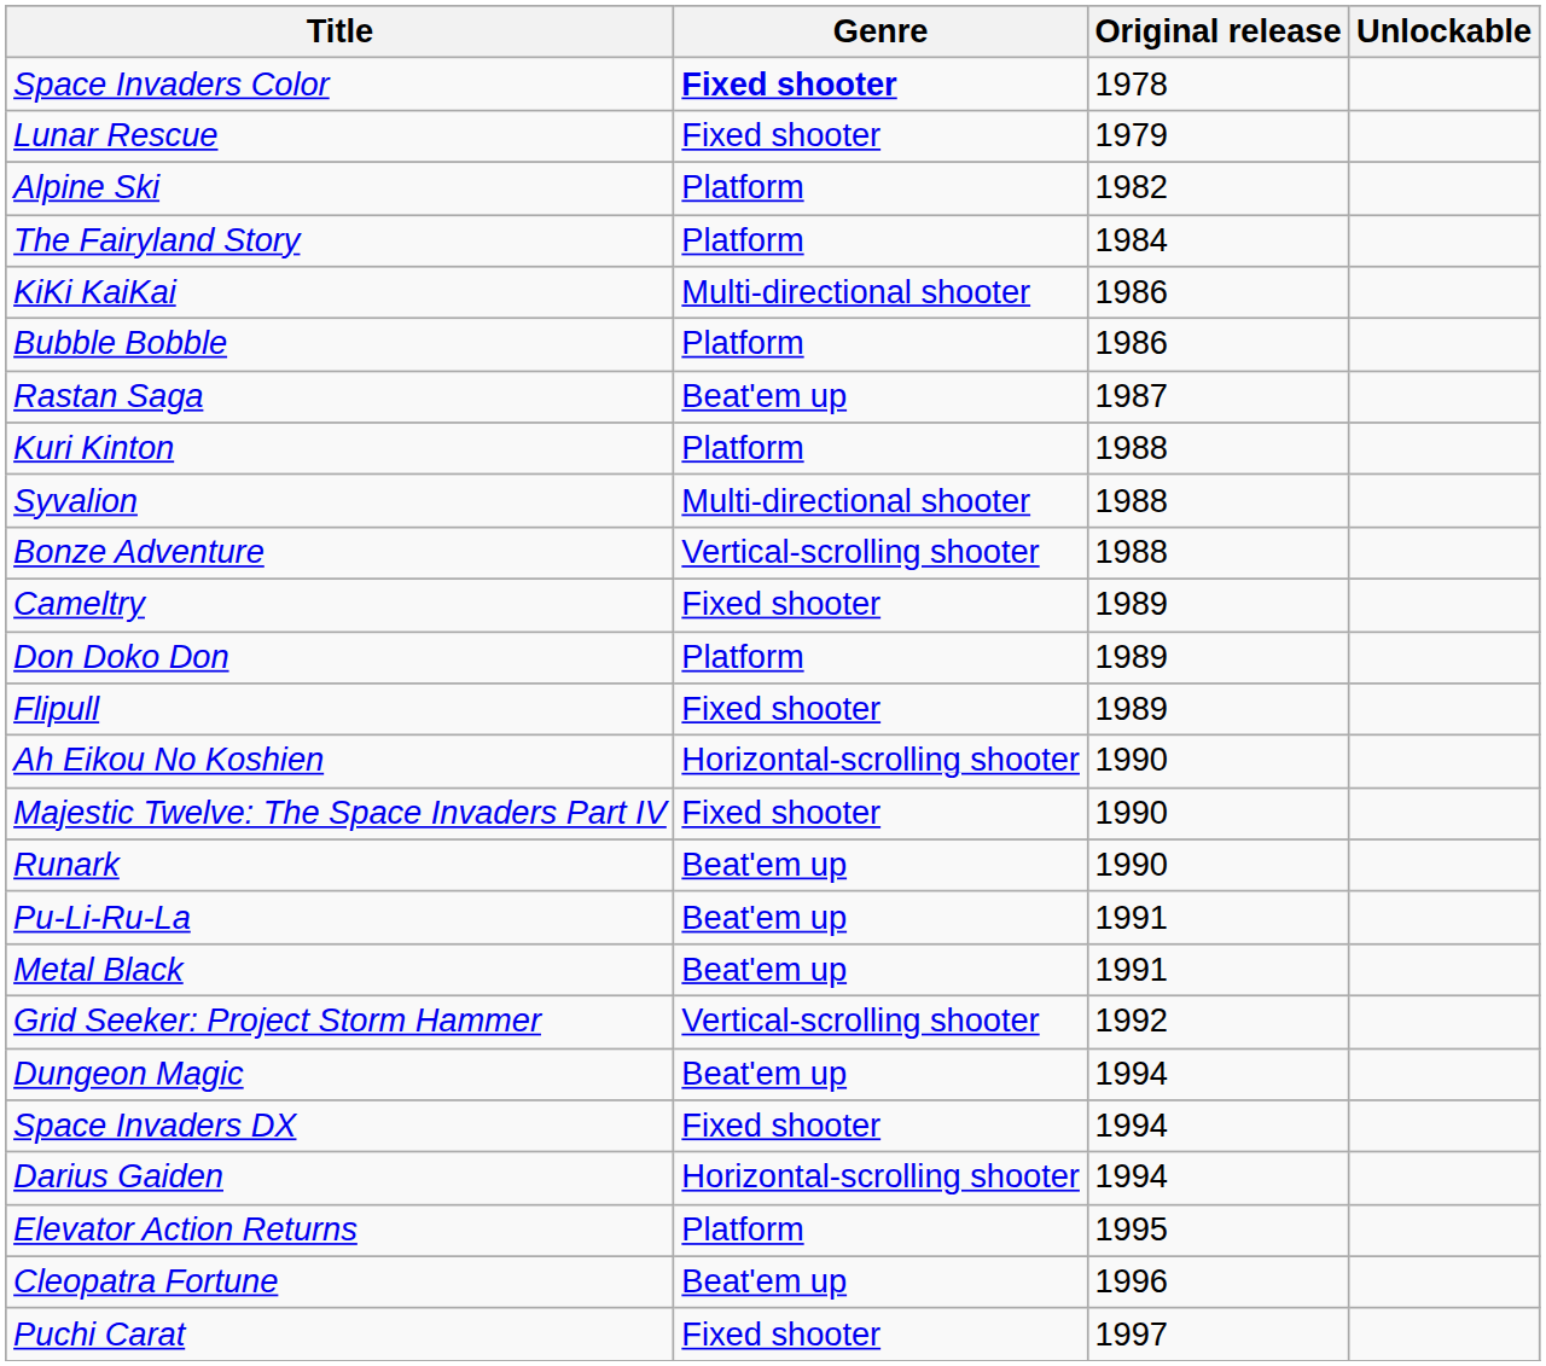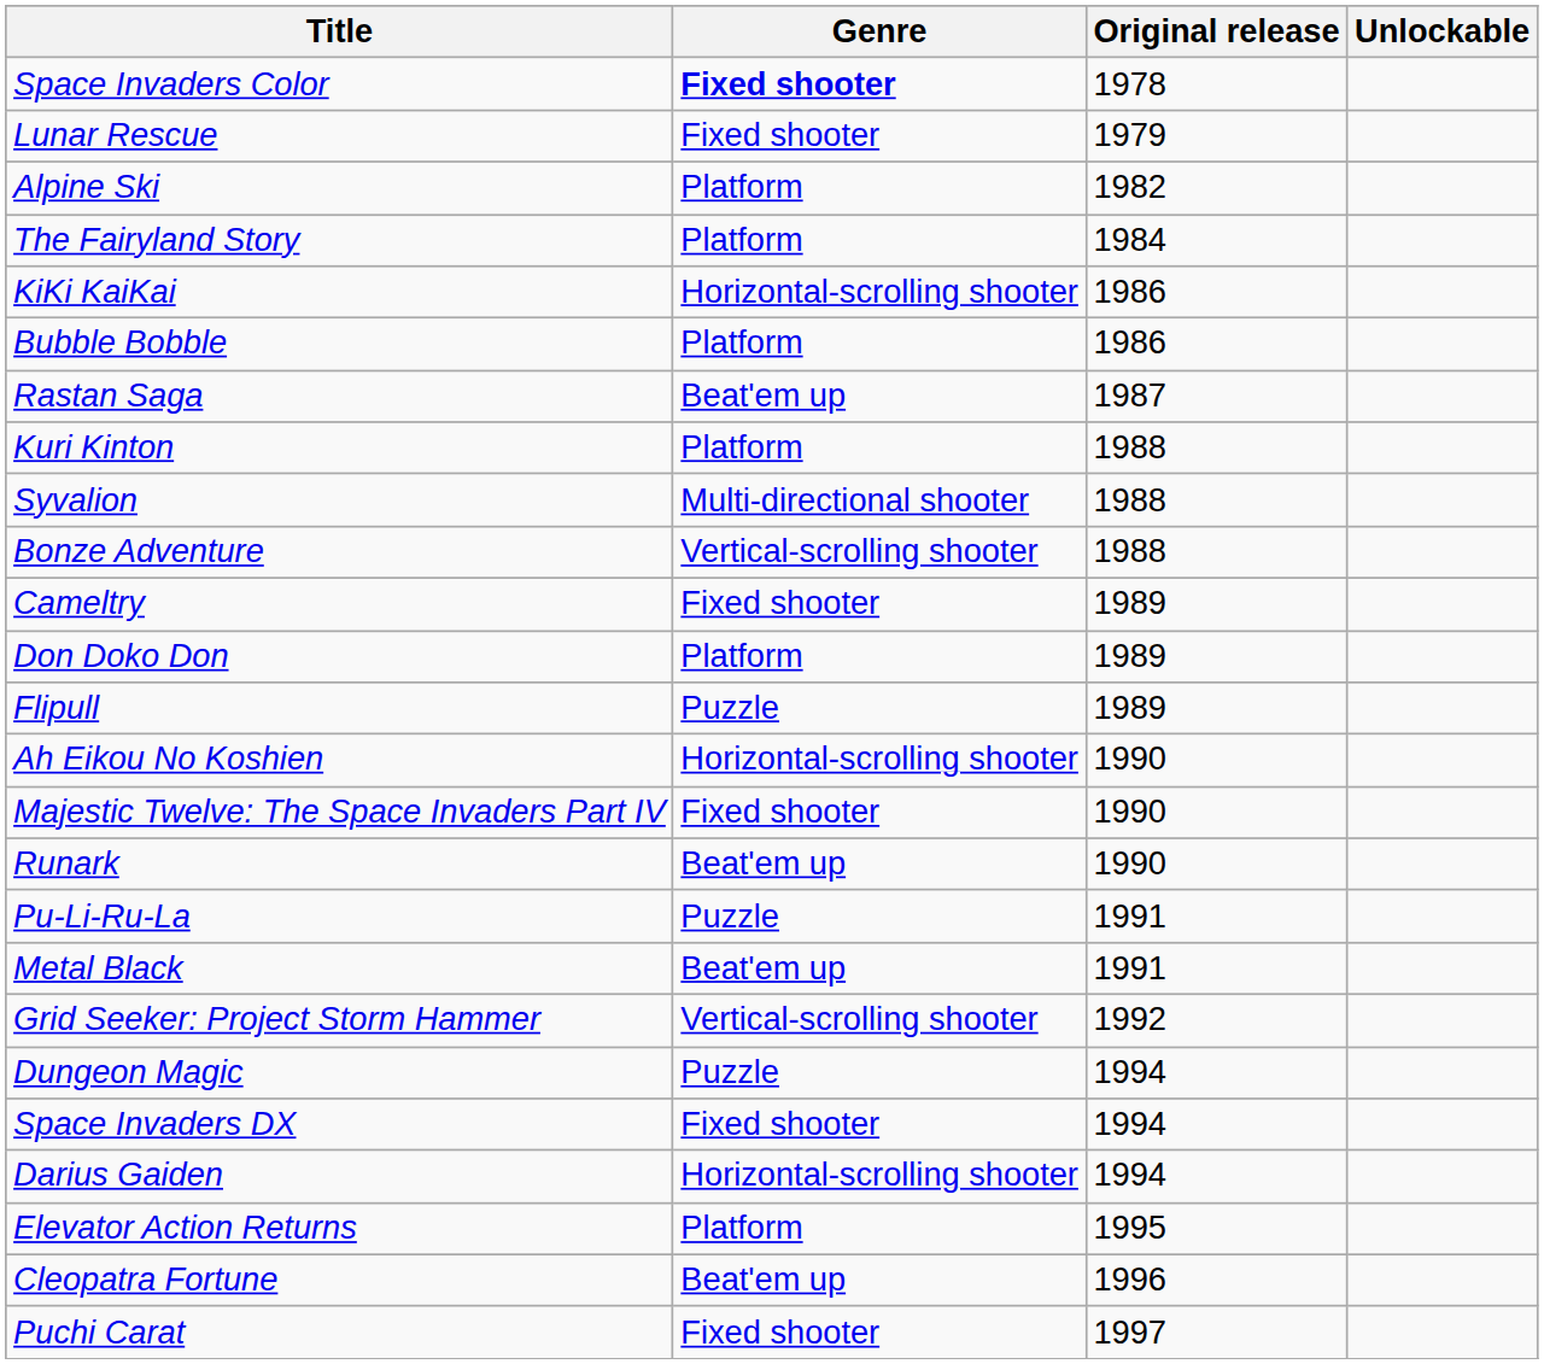 <table class="wikitable">
 <tr>
 <th>Title</th>
 <th>Genre</th>
 <th>Original release</th>
 <th>Unlockable</th>
 </tr>
 <tr>
 <td><em><a href='#'>Space Invaders Color</a></em></td>
 <td><strong><a href='#'>Fixed shooter</a></strong></td>
 <td>1978</td>
 <td></td>
 </tr>
 <tr>
 <td><em><a href='#'>Lunar Rescue</a></em></td>
 <td><a href='#'>Fixed shooter</a></td>
 <td>1979</td>
 <td></td>
 </tr>
 <tr>
 <td><em><a href='#'>Alpine Ski</a></em></td>
 <td><a href='#'>Platform</a></td>
 <td>1982</td>
 <td></td>
 </tr>
 <tr>
 <td><em><a href='#'>The Fairyland Story</a></em></td>
 <td><a href='#'>Platform</a></td>
 <td>1984</td>
 <td></td>
 </tr>
 <tr>
 <td><em><a href='#'>KiKi KaiKai</a></em></td>
-<td><a href='#'>Multi-directional shooter</a></td>
+<td><a href='#'>Horizontal-scrolling shooter</a></td>
 <td>1986</td>
 <td></td>
 </tr>
 <tr>
 <td><em><a href='#'>Bubble Bobble</a></em></td>
 <td><a href='#'>Platform</a></td>
 <td>1986</td>
 <td></td>
 </tr>
 <tr>
 <td><em><a href='#'>Rastan Saga</a></em></td>
 <td><a href='#'>Beat'em up</a></td>
 <td>1987</td>
 <td></td>
 </tr>
 <tr>
 <td><em><a href='#'>Kuri Kinton</a></em></td>
 <td><a href='#'>Platform</a></td>
 <td>1988</td>
 <td></td>
 </tr>
 <tr>
 <td><em><a href='#'>Syvalion</a></em></td>
 <td><a href='#'>Multi-directional shooter</a></td>
 <td>1988</td>
 <td></td>
 </tr>
 <tr>
 <td><em><a href='#'>Bonze Adventure</a></em></td>
 <td><a href='#'>Vertical-scrolling shooter</a></td>
 <td>1988</td>
 <td></td>
 </tr>
 <tr>
 <td><em><a href='#'>Cameltry</a></em></td>
 <td><a href='#'>Fixed shooter</a></td>
 <td>1989</td>
 <td></td>
 </tr>
 <tr>
 <td><em><a href='#'>Don Doko Don</a></em></td>
 <td><a href='#'>Platform</a></td>
 <td>1989</td>
 <td></td>
 </tr>
 <tr>
 <td><em><a href='#'>Flipull</a></em></td>
-<td><a href='#'>Fixed shooter</a></td>
+<td><a href='#'>Puzzle</a></td>
 <td>1989</td>
 <td></td>
 </tr>
 <tr>
 <td><em><a href='#'>Ah Eikou No Koshien</a></em></td>
 <td><a href='#'>Horizontal-scrolling shooter</a></td>
 <td>1990</td>
 <td></td>
 </tr>
 <tr>
 <td><em><a href='#'>Majestic Twelve: The Space Invaders Part IV</a></em></td>
 <td><a href='#'>Fixed shooter</a></td>
 <td>1990</td>
 <td></td>
 </tr>
 <tr>
 <td><em><a href='#'>Runark</a></em></td>
 <td><a href='#'>Beat'em up</a></td>
 <td>1990</td>
 <td></td>
 </tr>
 <tr>
 <td><em><a href='#'>Pu-Li-Ru-La</a></em></td>
-<td><a href='#'>Beat'em up</a></td>
+<td><a href='#'>Puzzle</a></td>
 <td>1991</td>
 <td></td>
 </tr>
 <tr>
 <td><em><a href='#'>Metal Black</a></em></td>
 <td><a href='#'>Beat'em up</a></td>
 <td>1991</td>
 <td></td>
 </tr>
 <tr>
 <td><em><a href='#'>Grid Seeker: Project Storm Hammer</a></em></td>
 <td><a href='#'>Vertical-scrolling shooter</a></td>
 <td>1992</td>
 <td></td>
 </tr>
 <tr>
 <td><em><a href='#'>Dungeon Magic</a></em></td>
-<td><a href='#'>Beat'em up</a></td>
+<td><a href='#'>Puzzle</a></td>
 <td>1994</td>
 <td></td>
 </tr>
 <tr>
 <td><em><a href='#'>Space Invaders DX</a></em></td>
 <td><a href='#'>Fixed shooter</a></td>
 <td>1994</td>
 <td></td>
 </tr>
 <tr>
 <td><em><a href='#'>Darius Gaiden</a></em></td>
 <td><a href='#'>Horizontal-scrolling shooter</a></td>
 <td>1994</td>
 <td></td>
 </tr>
 <tr>
 <td><em><a href='#'>Elevator Action Returns</a></em></td>
 <td><a href='#'>Platform</a></td>
 <td>1995</td>
 <td></td>
 </tr>
 <tr>
 <td><em><a href='#'>Cleopatra Fortune</a></em></td>
 <td><a href='#'>Beat'em up</a></td>
 <td>1996</td>
 <td></td>
 </tr>
 <tr>
 <td><em><a href='#'>Puchi Carat</a></em></td>
 <td><a href='#'>Fixed shooter</a></td>
 <td>1997</td>
 <td></td>
 </tr>
 <tr>
 </tr>
 </table>
